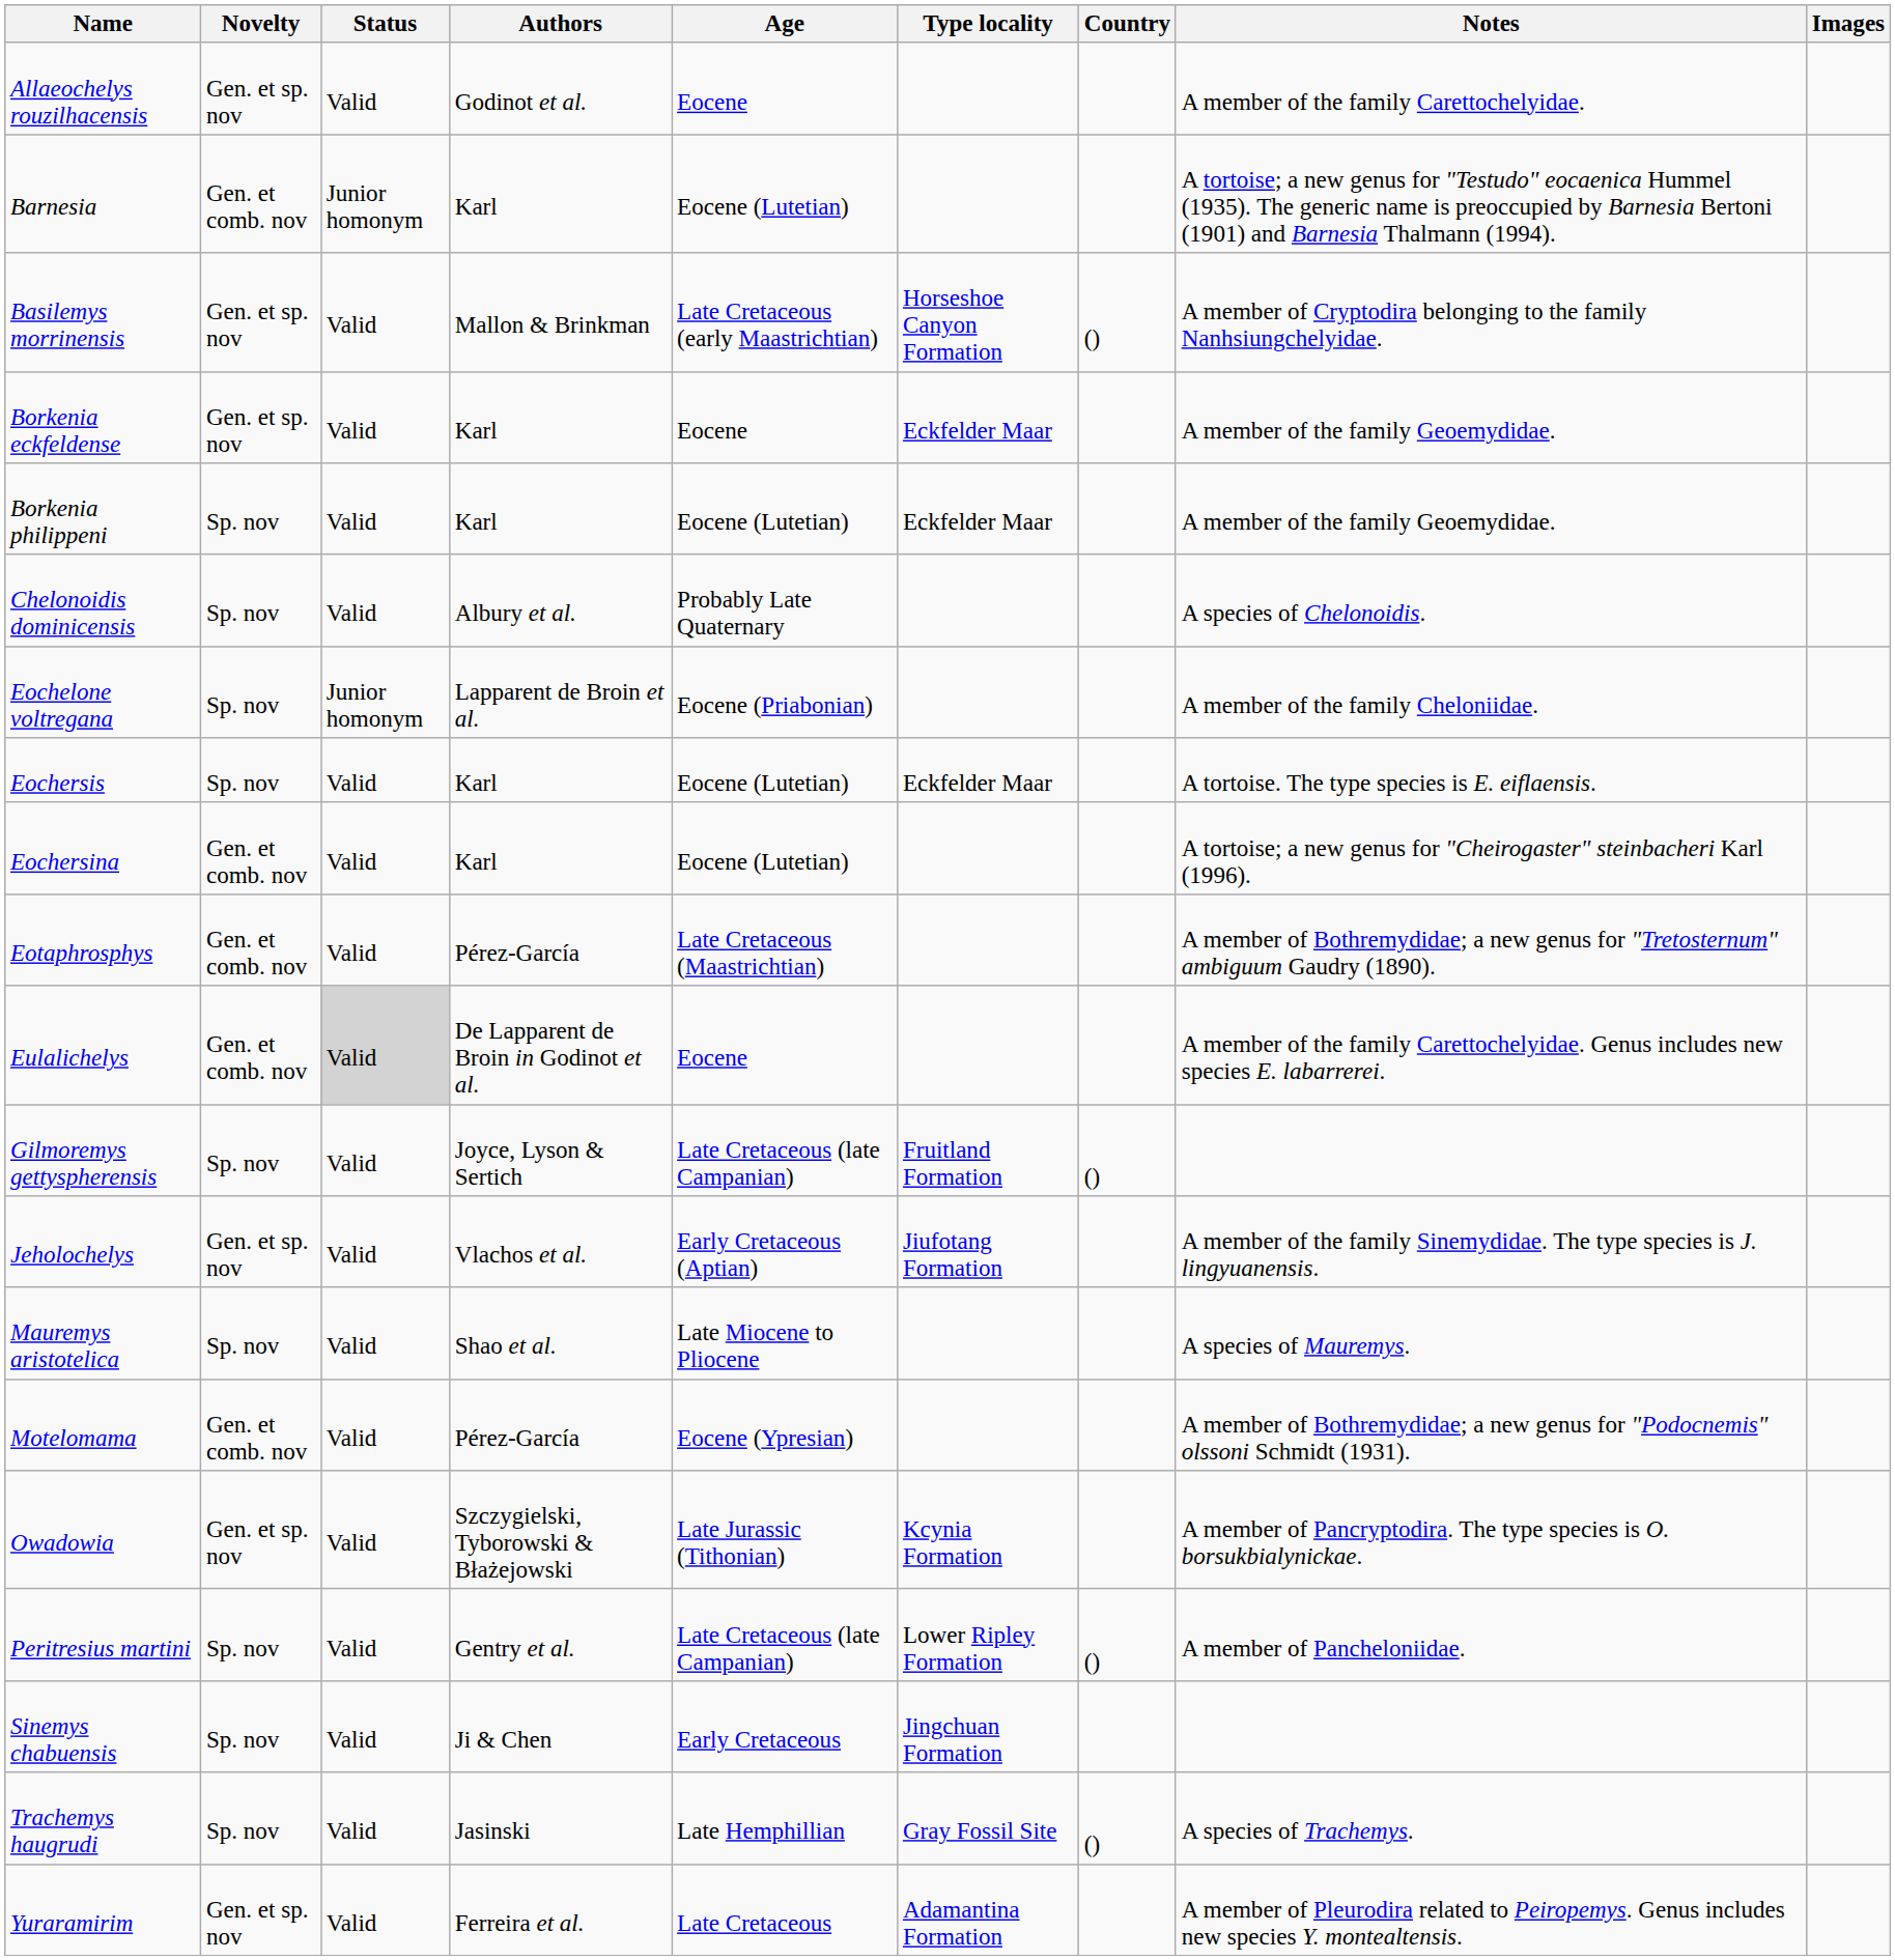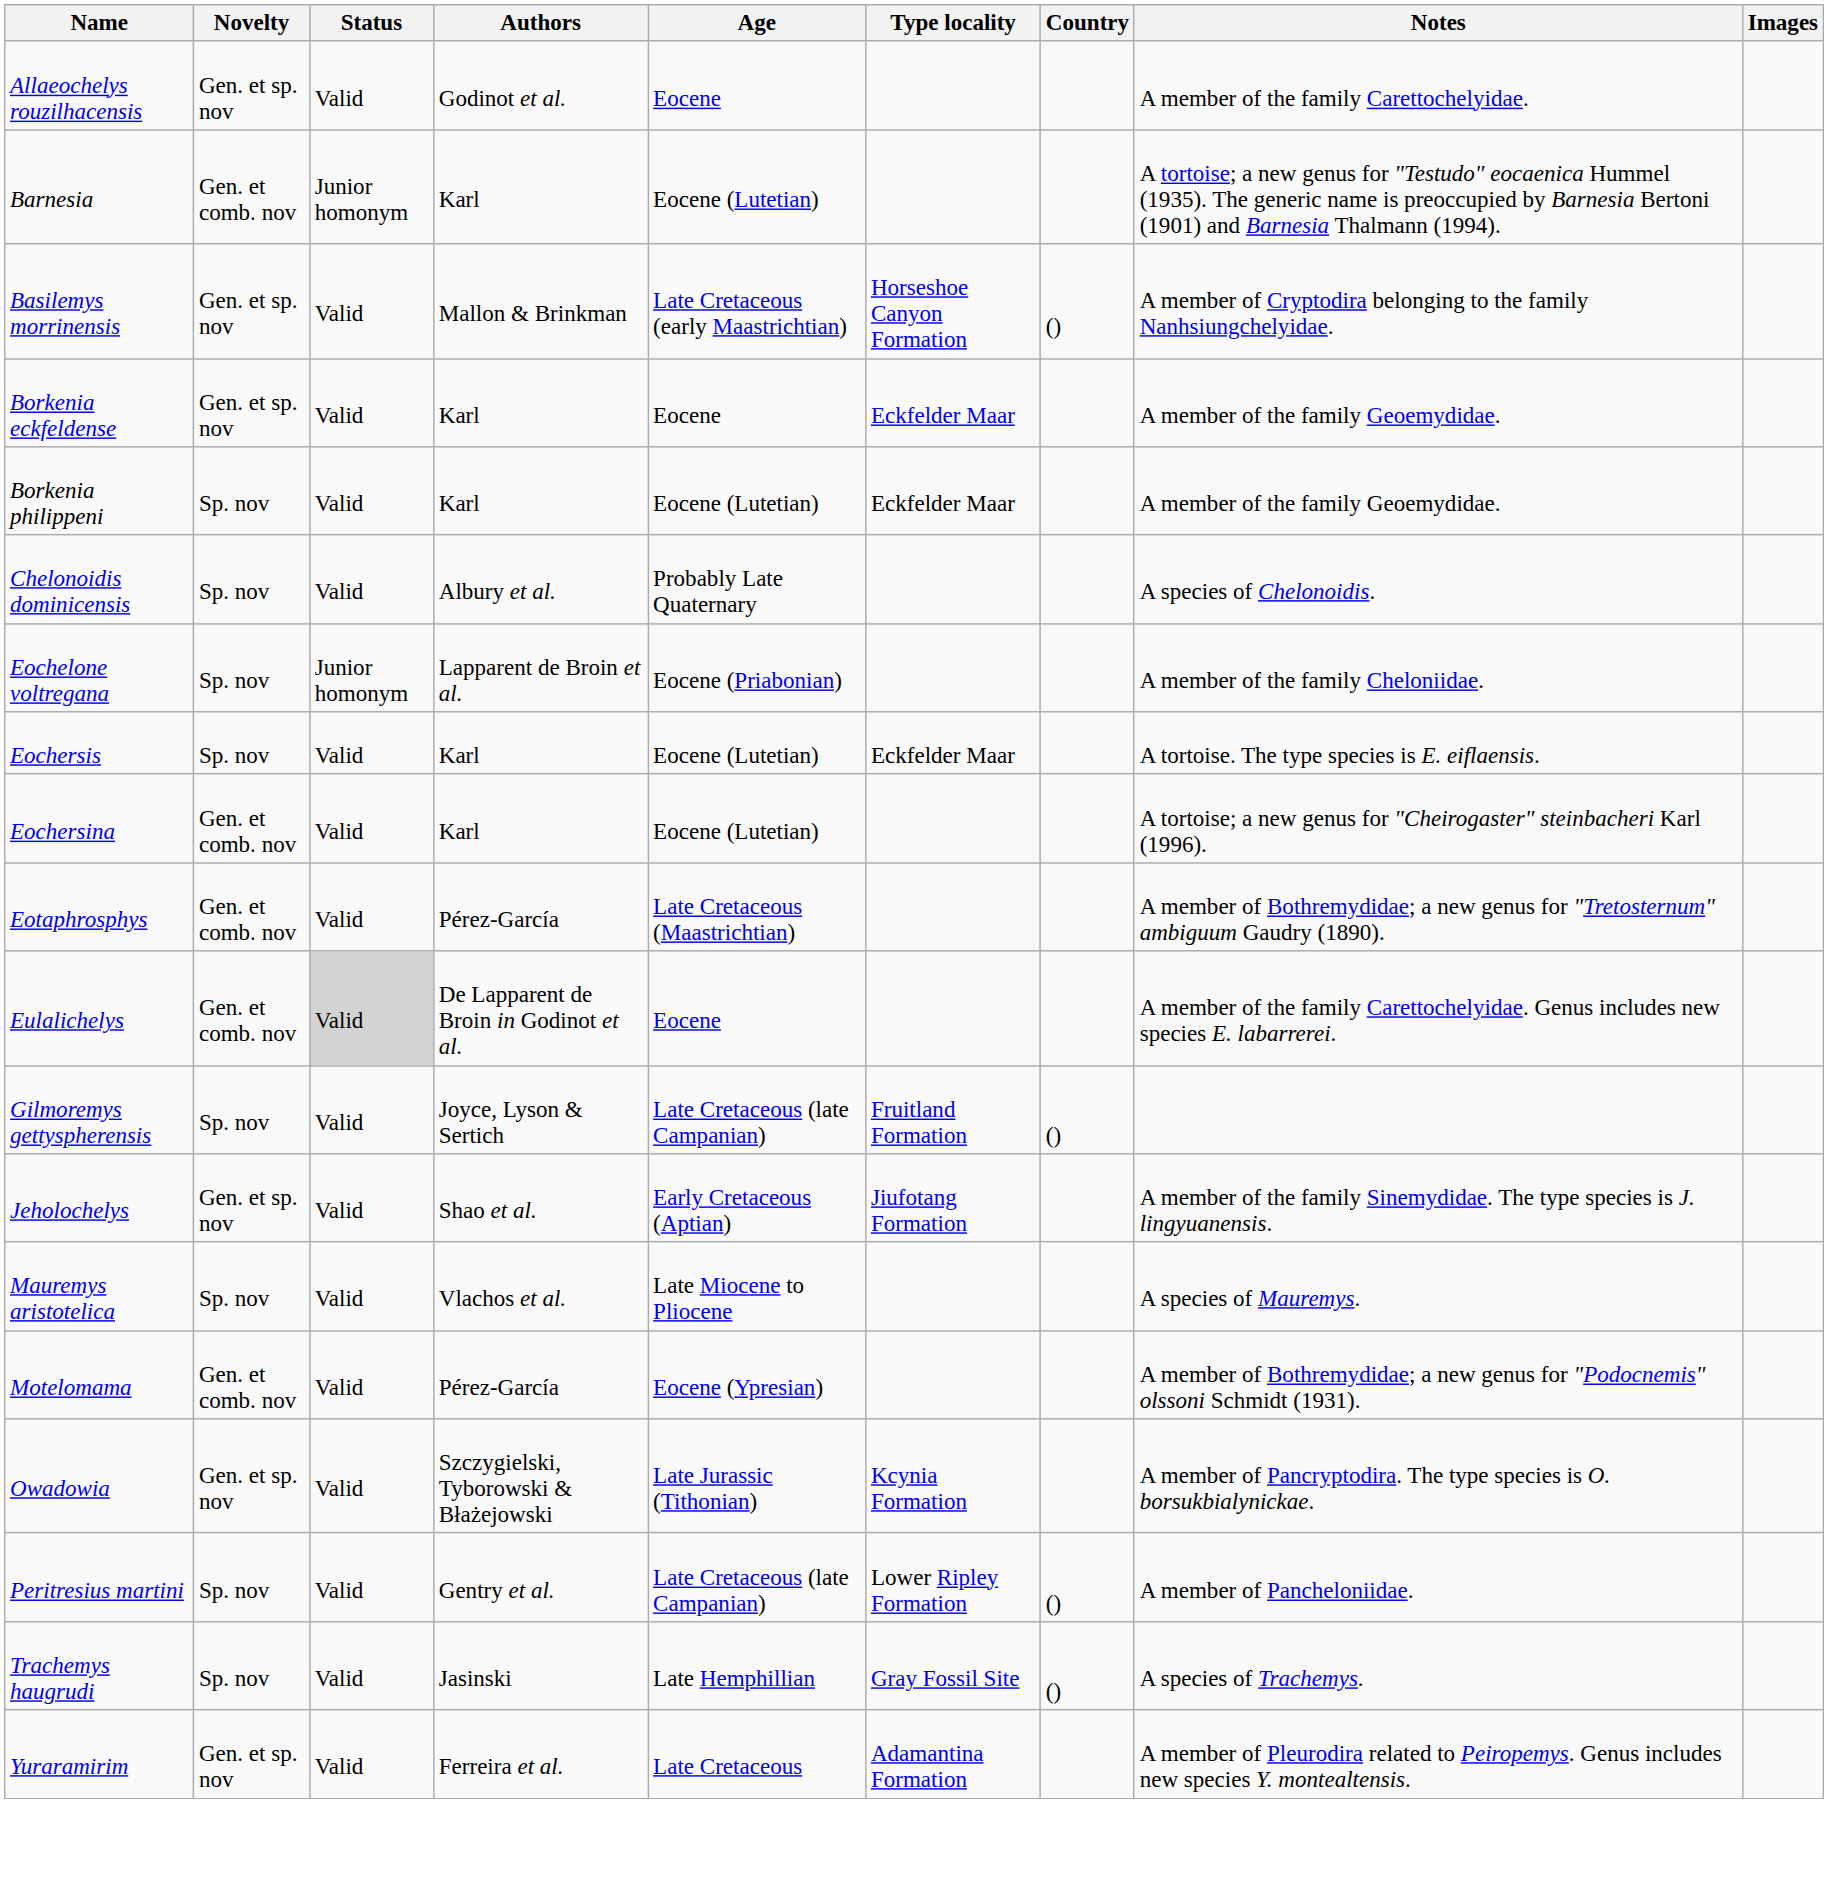 <table class="wikitable sortable" align="center" width="100%">
 <tr>
 <th>Name</th>
 <th>Novelty</th>
 <th>Status</th>
 <th>Authors</th>
 <th>Age</th>
 <th>Type locality</th>
 <th>Country</th>
 <th>Notes</th>
 <th>Images</th>
 </tr>
 <tr>
 <td><br><em><a href='#'>Allaeochelys rouzilhacensis</a></em></td>
 <td><br>Gen. et sp. nov</td>
 <td><br>Valid</td>
 <td><br>Godinot <em>et al.</em></td>
 <td><br><a href='#'>Eocene</a></td>
 <td></td>
 <td><br></td>
 <td><br>A member of the family <a href='#'>Carettochelyidae</a>.</td>
 <td></td>
 </tr>
 <tr>
 <td><br><em>Barnesia</em></td>
 <td><br>Gen. et comb. nov</td>
 <td><br>Junior homonym</td>
 <td><br>Karl</td>
 <td><br>Eocene (<a href='#'>Lutetian</a>)</td>
 <td></td>
 <td><br></td>
 <td><br>A <a href='#'>tortoise</a>; a new genus for <em>"Testudo" eocaenica</em> Hummel (1935). The generic name is preoccupied by <em>Barnesia</em> Bertoni (1901) and <em><a href='#'>Barnesia</a></em> Thalmann (1994).</td>
 <td></td>
 </tr>
 <tr>
 <td><br><em><a href='#'>Basilemys morrinensis</a></em></td>
 <td><br>Gen. et sp. nov</td>
 <td><br>Valid</td>
 <td><br>Mallon & Brinkman</td>
 <td><br><a href='#'>Late Cretaceous</a> (early <a href='#'>Maastrichtian</a>)</td>
 <td><br><a href='#'>Horseshoe Canyon Formation</a></td>
 <td><br><br>()</td>
 <td><br>A member of <a href='#'>Cryptodira</a> belonging to the family <a href='#'>Nanhsiungchelyidae</a>.</td>
 <td></td>
 </tr>
 <tr>
 <td><br><em><a href='#'>Borkenia eckfeldense</a></em></td>
 <td><br>Gen. et sp. nov</td>
 <td><br>Valid</td>
 <td><br>Karl</td>
 <td><br>Eocene</td>
 <td><br><a href='#'>Eckfelder Maar</a></td>
 <td><br></td>
 <td><br>A member of the family <a href='#'>Geoemydidae</a>.</td>
 <td></td>
 </tr>
 <tr>
 <td><br><em>Borkenia philippeni</em></td>
 <td><br>Sp. nov</td>
 <td><br>Valid</td>
 <td><br>Karl</td>
 <td><br>Eocene (Lutetian)</td>
 <td><br>Eckfelder Maar</td>
 <td><br></td>
 <td><br>A member of the family Geoemydidae.</td>
 <td></td>
 </tr>
 <tr>
 <td><br><em><a href='#'>Chelonoidis dominicensis</a></em></td>
 <td><br>Sp. nov</td>
 <td><br>Valid</td>
 <td><br>Albury <em>et al.</em></td>
 <td><br>Probably Late Quaternary</td>
 <td></td>
 <td><br></td>
 <td><br>A species of <em><a href='#'>Chelonoidis</a></em>.</td>
 <td></td>
 </tr>
 <tr>
 <td><br><em><a href='#'>Eochelone voltregana</a></em></td>
 <td><br>Sp. nov</td>
 <td><br>Junior homonym</td>
 <td><br>Lapparent de Broin <em>et al.</em></td>
 <td><br>Eocene (<a href='#'>Priabonian</a>)</td>
 <td></td>
 <td><br></td>
 <td><br>A member of the family <a href='#'>Cheloniidae</a>.</td>
 <td></td>
 </tr>
 <tr>
 <td><br><em><a href='#'>Eochersis</a></em></td>
 <td><br>Sp. nov</td>
 <td><br>Valid</td>
 <td><br>Karl</td>
 <td><br>Eocene (Lutetian)</td>
 <td><br>Eckfelder Maar</td>
 <td><br></td>
 <td><br>A tortoise. The type species is <em>E. eiflaensis</em>.</td>
 <td></td>
 </tr>
 <tr>
 <td><br><em><a href='#'>Eochersina</a></em></td>
 <td><br>Gen. et comb. nov</td>
 <td><br>Valid</td>
 <td><br>Karl</td>
 <td><br>Eocene (Lutetian)</td>
 <td></td>
 <td><br></td>
 <td><br>A tortoise; a new genus for <em>"Cheirogaster" steinbacheri</em> Karl (1996).</td>
 <td></td>
 </tr>
 <tr>
 <td><br><em><a href='#'>Eotaphrosphys</a></em></td>
 <td><br>Gen. et comb. nov</td>
 <td><br>Valid</td>
 <td><br>Pérez-García</td>
 <td><br><a href='#'>Late Cretaceous</a> (<a href='#'>Maastrichtian</a>)</td>
 <td></td>
 <td><br></td>
 <td><br>A member of <a href='#'>Bothremydidae</a>; a new genus for <em>"<a href='#'>Tretosternum</a>" ambiguum</em> Gaudry (1890).</td>
 <td></td>
 </tr>
 <tr>
 <td><br><em><a href='#'>Eulalichelys</a></em></td>
 <td><br>Gen. et comb. nov</td>
 <td style="background: lightgrey;"><br>Valid</td>
 <td><br>De Lapparent de Broin <em>in</em> Godinot <em>et al.</em></td>
 <td><br><a href='#'>Eocene</a></td>
 <td></td>
 <td><br></td>
 <td><br>A member of the family <a href='#'>Carettochelyidae</a>. Genus includes new species <em>E. labarrerei</em>.</td>
 <td></td>
 </tr>
 <tr>
 <td><br><em><a href='#'>Gilmoremys gettyspherensis</a></em></td>
 <td><br>Sp. nov</td>
 <td><br>Valid</td>
 <td><br>Joyce, Lyson & Sertich</td>
 <td><br><a href='#'>Late Cretaceous</a> (late <a href='#'>Campanian</a>)</td>
 <td><br><a href='#'>Fruitland Formation</a></td>
 <td><br><br>()</td>
 <td></td>
 <td></td>
 </tr>
 <tr>
 <td><br><em><a href='#'>Jeholochelys</a></em></td>
 <td><br>Gen. et sp. nov</td>
 <td><br>Valid</td>
-<td><br>Vlachos <em>et al.</em></td>
+<td><br>Shao <em>et al.</em></td>
 <td><br><a href='#'>Early Cretaceous</a> (<a href='#'>Aptian</a>)</td>
 <td><br><a href='#'>Jiufotang Formation</a></td>
 <td><br></td>
 <td><br>A member of the family <a href='#'>Sinemydidae</a>. The type species is <em>J. lingyuanensis</em>.</td>
 <td></td>
 </tr>
 <tr>
 <td><br><em><a href='#'>Mauremys aristotelica</a></em></td>
 <td><br>Sp. nov</td>
 <td><br>Valid</td>
-<td><br>Shao <em>et al.</em></td>
+<td><br>Vlachos <em>et al.</em></td>
 <td><br>Late <a href='#'>Miocene</a> to <a href='#'>Pliocene</a></td>
 <td></td>
 <td><br></td>
 <td><br>A species of <em><a href='#'>Mauremys</a></em>.</td>
 <td></td>
 </tr>
 <tr>
 <td><br><em><a href='#'>Motelomama</a></em></td>
 <td><br>Gen. et comb. nov</td>
 <td><br>Valid</td>
 <td><br>Pérez-García</td>
 <td><br><a href='#'>Eocene</a> (<a href='#'>Ypresian</a>)</td>
 <td></td>
 <td><br></td>
 <td><br>A member of <a href='#'>Bothremydidae</a>; a new genus for <em>"<a href='#'>Podocnemis</a>" olssoni</em> Schmidt (1931).</td>
 <td></td>
 </tr>
 <tr>
 <td><br><em><a href='#'>Owadowia</a></em></td>
 <td><br>Gen. et sp. nov</td>
 <td><br>Valid</td>
 <td><br>Szczygielski, Tyborowski & Błażejowski</td>
 <td><br><a href='#'>Late Jurassic</a> (<a href='#'>Tithonian</a>)</td>
 <td><br><a href='#'>Kcynia Formation</a></td>
 <td><br></td>
 <td><br>A member of <a href='#'>Pancryptodira</a>. The type species is <em>O. borsukbialynickae</em>.</td>
 <td></td>
 </tr>
 <tr>
 <td><br><em><a href='#'>Peritresius martini</a></em></td>
 <td><br>Sp. nov</td>
 <td><br>Valid</td>
 <td><br>Gentry <em>et al.</em></td>
 <td><br><a href='#'>Late Cretaceous</a> (late <a href='#'>Campanian</a>)</td>
 <td><br>Lower <a href='#'>Ripley Formation</a></td>
 <td><br><br>()</td>
 <td><br>A member of <a href='#'>Pancheloniidae</a>.</td>
 <td></td>
 </tr>
 <tr>
-<td><br><em><a href='#'>Sinemys chabuensis</a></em></td>
-<td><br>Sp. nov</td>
-<td><br>Valid</td>
-<td><br>Ji & Chen</td>
-<td><br><a href='#'>Early Cretaceous</a></td>
-<td><br><a href='#'>Jingchuan Formation</a></td>
-<td><br></td>
-<td></td>
-<td></td>
-</tr>
-<tr>
 <td><br><em><a href='#'>Trachemys haugrudi</a></em></td>
 <td><br>Sp. nov</td>
 <td><br>Valid</td>
 <td><br>Jasinski</td>
 <td><br>Late <a href='#'>Hemphillian</a></td>
 <td><br><a href='#'>Gray Fossil Site</a></td>
 <td><br><br>()</td>
 <td><br>A species of <em><a href='#'>Trachemys</a></em>.</td>
 <td></td>
 </tr>
 <tr>
 <td><br><em><a href='#'>Yuraramirim</a></em></td>
 <td><br>Gen. et sp. nov</td>
 <td><br>Valid</td>
 <td><br>Ferreira <em>et al.</em></td>
 <td><br><a href='#'>Late Cretaceous</a></td>
 <td><br><a href='#'>Adamantina Formation</a></td>
 <td><br></td>
 <td><br>A member of <a href='#'>Pleurodira</a> related to <em><a href='#'>Peiropemys</a></em>. Genus includes new species <em>Y. montealtensis</em>.</td>
 <td></td>
 </tr>
 <tr>
 </tr>
 </table>
